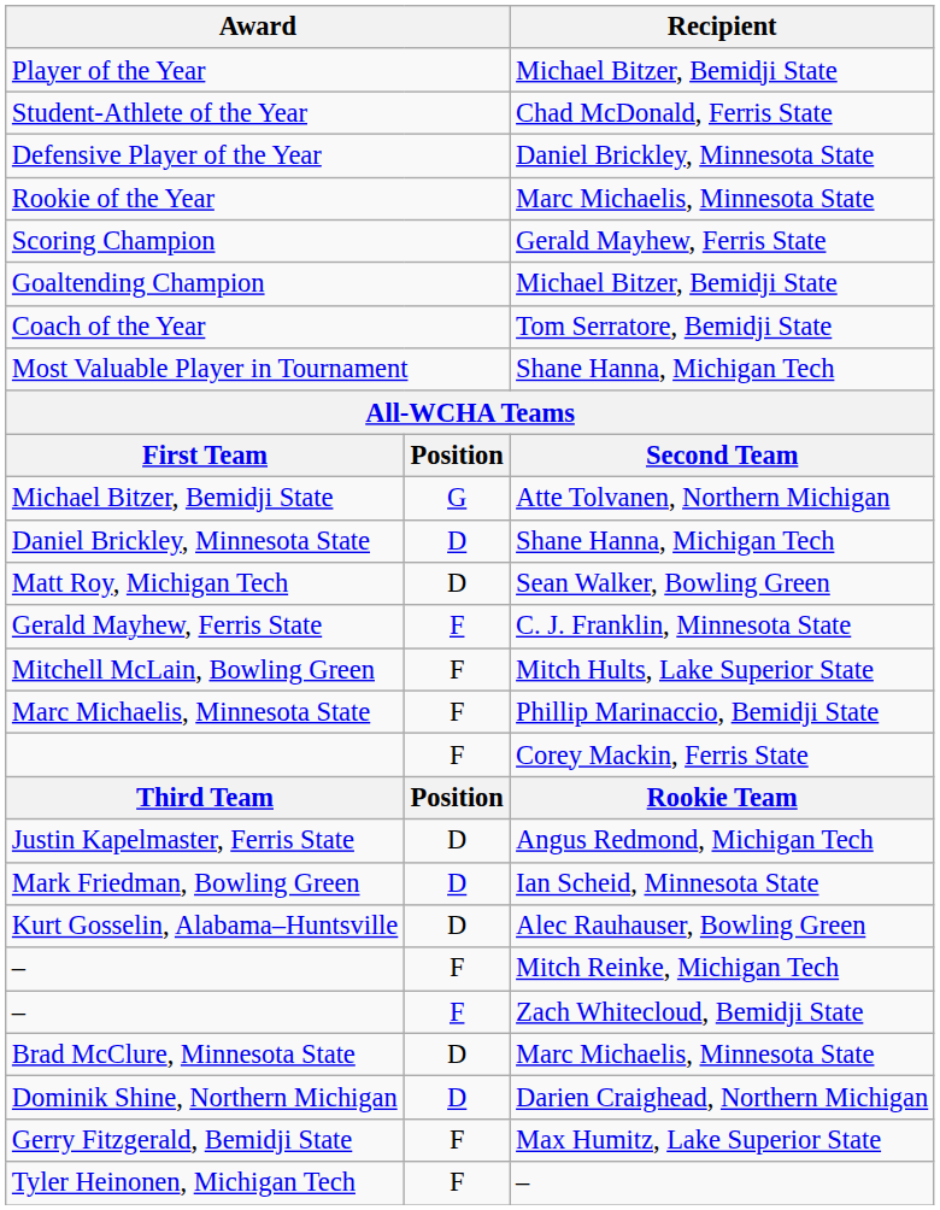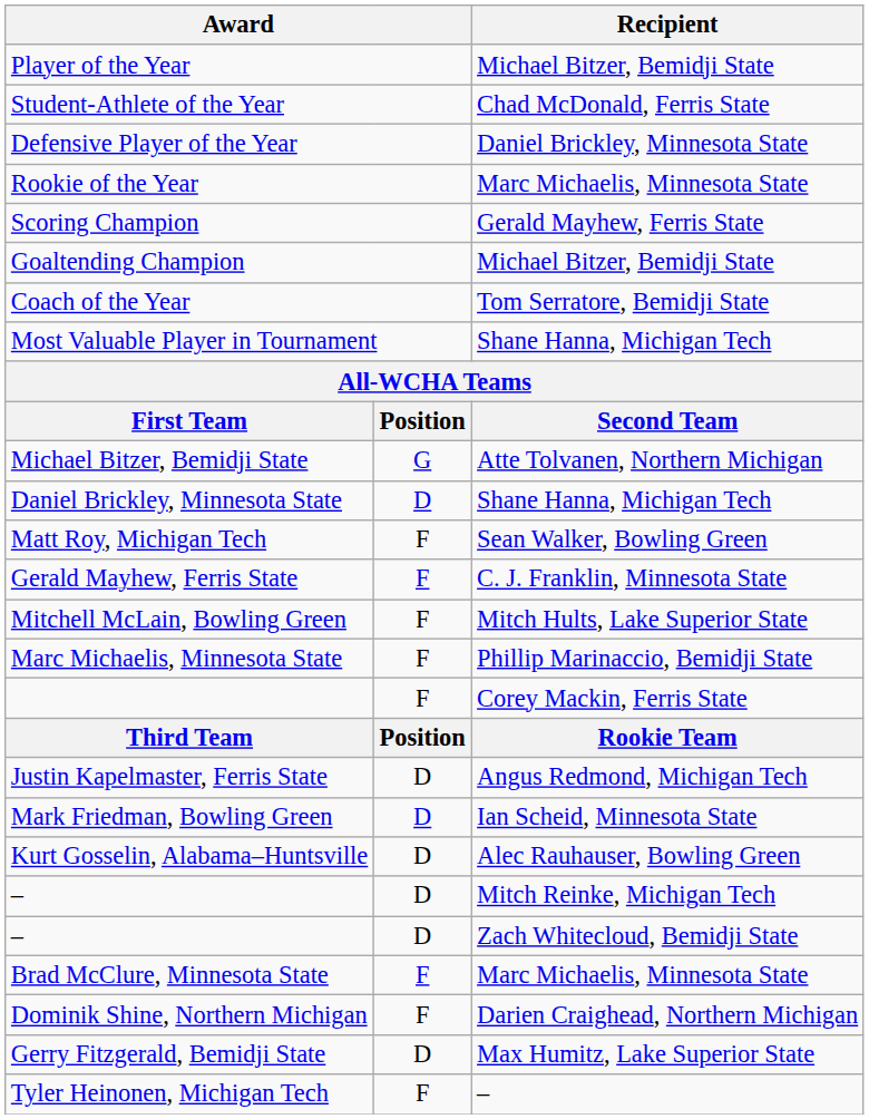 <table class="wikitable">
 <tr>
 <th colspan=2>Award</th>
 <th>Recipient</th>
 </tr>
 <tr>
 <td colspan=2><a href='#'>Player of the Year</a></td>
 <td><a href='#'>Michael Bitzer</a>, <a href='#'>Bemidji State</a></td>
 </tr>
 <tr>
 <td colspan=2><a href='#'>Student-Athlete of the Year</a></td>
 <td><a href='#'>Chad McDonald</a>, <a href='#'>Ferris State</a></td>
 </tr>
 <tr>
 <td colspan=2><a href='#'>Defensive Player of the Year</a></td>
 <td><a href='#'>Daniel Brickley</a>, <a href='#'>Minnesota State</a></td>
 </tr>
 <tr>
 <td colspan=2><a href='#'>Rookie of the Year</a></td>
 <td><a href='#'>Marc Michaelis</a>, <a href='#'>Minnesota State</a></td>
 </tr>
 <tr>
 <td colspan=2><a href='#'>Scoring Champion</a></td>
 <td><a href='#'>Gerald Mayhew</a>, <a href='#'>Ferris State</a></td>
 </tr>
 <tr>
 <td colspan=2><a href='#'>Goaltending Champion</a></td>
 <td><a href='#'>Michael Bitzer</a>, <a href='#'>Bemidji State</a></td>
 </tr>
 <tr>
 <td colspan=2><a href='#'>Coach of the Year</a></td>
 <td><a href='#'>Tom Serratore</a>, <a href='#'>Bemidji State</a></td>
 </tr>
 <tr>
 <td colspan=2><a href='#'>Most Valuable Player in Tournament</a></td>
 <td><a href='#'>Shane Hanna</a>, <a href='#'>Michigan Tech</a></td>
 </tr>
 <tr>
 <th colspan=3><a href='#'>All-WCHA Teams</a></th>
 </tr>
 <tr>
 <th><a href='#'>First Team</a></th>
 <th>Position</th>
 <th><a href='#'>Second Team</a></th>
 </tr>
 <tr>
 <td><a href='#'>Michael Bitzer</a>, <a href='#'>Bemidji State</a></td>
 <td align=center><a href='#'>G</a></td>
 <td><a href='#'>Atte Tolvanen</a>, <a href='#'>Northern Michigan</a></td>
 </tr>
 <tr>
 <td><a href='#'>Daniel Brickley</a>, <a href='#'>Minnesota State</a></td>
 <td align=center><a href='#'>D</a></td>
 <td><a href='#'>Shane Hanna</a>, <a href='#'>Michigan Tech</a></td>
 </tr>
 <tr>
 <td><a href='#'>Matt Roy</a>, <a href='#'>Michigan Tech</a></td>
-<td align=center>D</td>
+<td align=center>F</td>
 <td><a href='#'>Sean Walker</a>, <a href='#'>Bowling Green</a></td>
 </tr>
 <tr>
 <td><a href='#'>Gerald Mayhew</a>, <a href='#'>Ferris State</a></td>
 <td align=center><a href='#'>F</a></td>
 <td><a href='#'>C. J. Franklin</a>, <a href='#'>Minnesota State</a></td>
 </tr>
 <tr>
 <td><a href='#'>Mitchell McLain</a>, <a href='#'>Bowling Green</a></td>
 <td align=center>F</td>
 <td><a href='#'>Mitch Hults</a>, <a href='#'>Lake Superior State</a></td>
 </tr>
 <tr>
 <td><a href='#'>Marc Michaelis</a>, <a href='#'>Minnesota State</a></td>
 <td align=center>F</td>
 <td><a href='#'>Phillip Marinaccio</a>, <a href='#'>Bemidji State</a></td>
 </tr>
 <tr>
 <td></td>
 <td align=center>F</td>
 <td><a href='#'>Corey Mackin</a>, <a href='#'>Ferris State</a></td>
 </tr>
 <tr>
 <th><a href='#'>Third Team</a></th>
 <th>Position</th>
 <th><a href='#'>Rookie Team</a></th>
 </tr>
 <tr>
 <td><a href='#'>Justin Kapelmaster</a>, <a href='#'>Ferris State</a></td>
 <td align=center>D</td>
 <td><a href='#'>Angus Redmond</a>, <a href='#'>Michigan Tech</a></td>
 </tr>
 <tr>
 <td><a href='#'>Mark Friedman</a>, <a href='#'>Bowling Green</a></td>
 <td align=center><a href='#'>D</a></td>
 <td><a href='#'>Ian Scheid</a>, <a href='#'>Minnesota State</a></td>
 </tr>
 <tr>
 <td><a href='#'>Kurt Gosselin</a>, <a href='#'>Alabama–Huntsville</a></td>
 <td align=center>D</td>
 <td><a href='#'>Alec Rauhauser</a>, <a href='#'>Bowling Green</a></td>
 </tr>
 <tr>
 <td>–</td>
-<td align=center>F</td>
+<td align=center>D</td>
 <td><a href='#'>Mitch Reinke</a>, <a href='#'>Michigan Tech</a></td>
 </tr>
 <tr>
 <td>–</td>
-<td align=center><a href='#'>F</a></td>
+<td align=center>D</td>
 <td><a href='#'>Zach Whitecloud</a>, <a href='#'>Bemidji State</a></td>
 </tr>
 <tr>
 <td><a href='#'>Brad McClure</a>, <a href='#'>Minnesota State</a></td>
-<td align=center>D</td>
+<td align=center><a href='#'>F</a></td>
 <td><a href='#'>Marc Michaelis</a>, <a href='#'>Minnesota State</a></td>
 </tr>
 <tr>
 <td><a href='#'>Dominik Shine</a>, <a href='#'>Northern Michigan</a></td>
-<td align=center><a href='#'>D</a></td>
+<td align=center>F</td>
 <td><a href='#'>Darien Craighead</a>, <a href='#'>Northern Michigan</a></td>
 </tr>
 <tr>
 <td><a href='#'>Gerry Fitzgerald</a>, <a href='#'>Bemidji State</a></td>
-<td align=center>F</td>
+<td align=center>D</td>
 <td><a href='#'>Max Humitz</a>, <a href='#'>Lake Superior State</a></td>
 </tr>
 <tr>
 <td><a href='#'>Tyler Heinonen</a>, <a href='#'>Michigan Tech</a></td>
 <td align=center>F</td>
 <td>–</td>
 </tr>
 </table>
